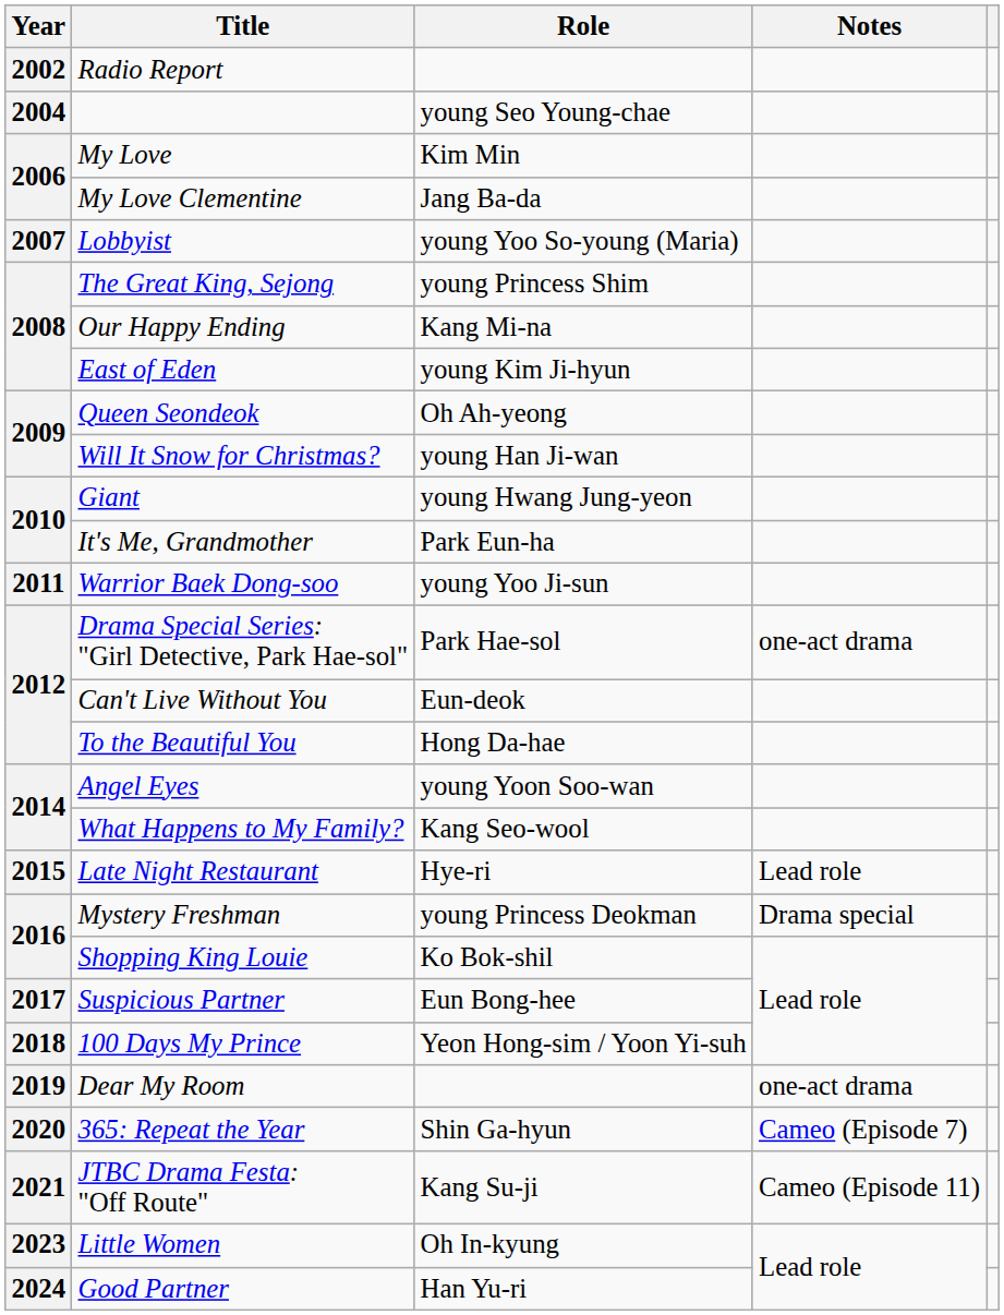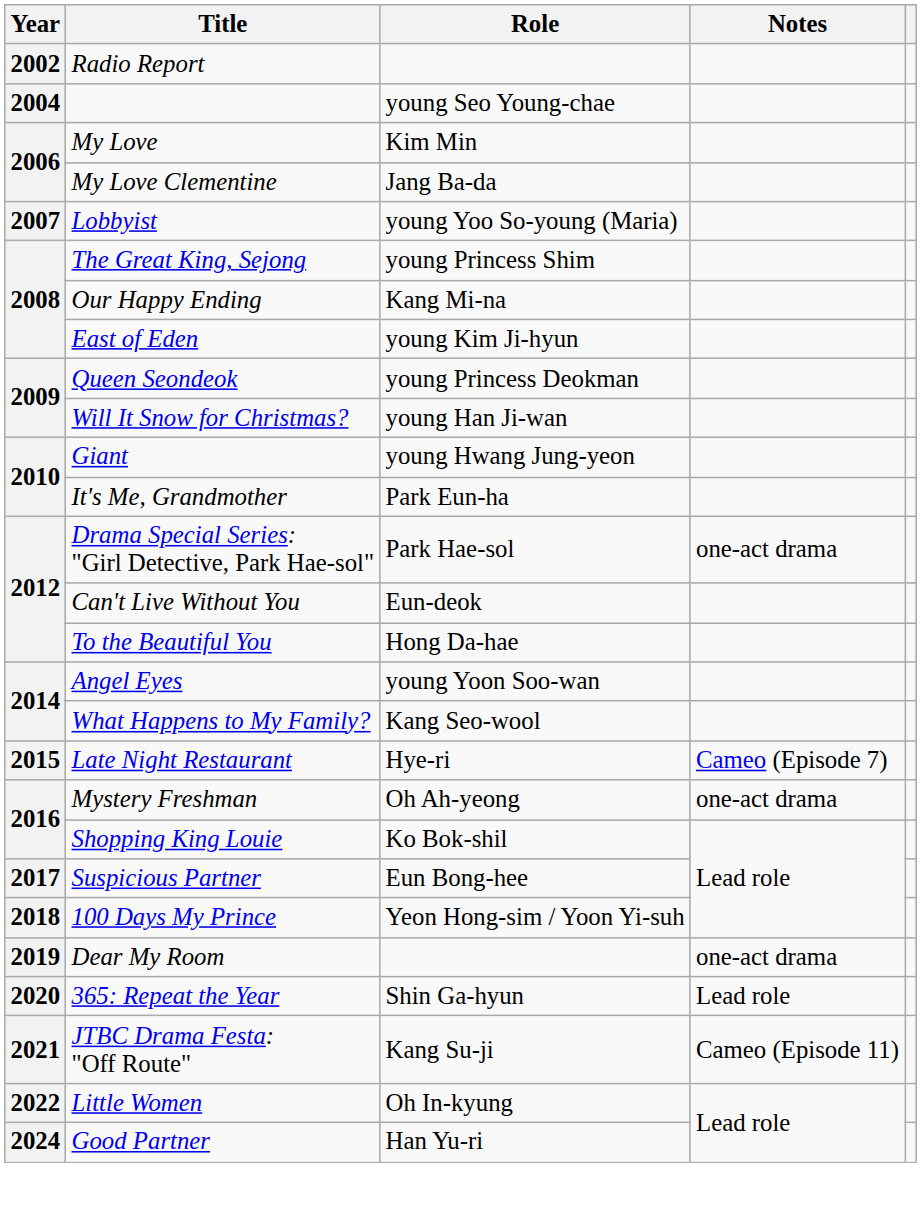 <table class="wikitable plainrowheaders sortable">
 <tr>
 <th scope="col">Year</th>
 <th scope="col">Title</th>
 <th scope="col">Role</th>
 <th scope="col">Notes</th>
 <th scope="col" class="unsortable"></th>
 </tr>
 <tr>
 <th scope="row">2002</th>
 <td><em>Radio Report</em></td>
 <td></td>
 <td></td>
 <td style="text-align:center"></td>
 </tr>
 <tr>
 <th scope="row">2004</th>
 <td><em></em></td>
 <td>young Seo Young-chae</td>
 <td></td>
 <td style="text-align:center"></td>
 </tr>
 <tr>
 <th scope="row" rowspan="2">2006</th>
 <td><em>My Love</em></td>
 <td>Kim Min</td>
 <td></td>
 <td style="text-align:center"></td>
 </tr>
 <tr>
 <td><em>My Love Clementine</em></td>
 <td>Jang Ba-da</td>
 <td></td>
 <td style="text-align:center"></td>
 </tr>
 <tr>
 <th scope="row">2007</th>
 <td><em><a href='#'>Lobbyist</a></em></td>
 <td>young Yoo So-young (Maria)</td>
 <td></td>
 <td style="text-align:center"></td>
 </tr>
 <tr>
 <th scope="row" rowspan="3">2008</th>
 <td><em><a href='#'>The Great King, Sejong</a></em></td>
 <td>young Princess Shim</td>
 <td></td>
 <td style="text-align:center"></td>
 </tr>
 <tr>
 <td><em>Our Happy Ending</em></td>
 <td>Kang Mi-na</td>
 <td></td>
 <td style="text-align:center"></td>
 </tr>
 <tr>
 <td><em><a href='#'>East of Eden</a></em></td>
 <td>young Kim Ji-hyun</td>
 <td></td>
 <td style="text-align:center"></td>
 </tr>
 <tr>
 <th scope="row" rowspan="2">2009</th>
 <td><em><a href='#'>Queen Seondeok</a></em></td>
-<td>Oh Ah-yeong</td>
+<td>young Princess Deokman</td>
 <td></td>
 <td style="text-align:center"></td>
 </tr>
 <tr>
 <td><em><a href='#'>Will It Snow for Christmas?</a></em></td>
 <td>young Han Ji-wan</td>
 <td></td>
 <td style="text-align:center"></td>
 </tr>
 <tr>
 <th scope="row" rowspan="2">2010</th>
 <td><em><a href='#'>Giant</a></em></td>
 <td>young Hwang Jung-yeon</td>
 <td></td>
 <td style="text-align:center"></td>
 </tr>
 <tr>
 <td><em>It's Me, Grandmother</em></td>
 <td>Park Eun-ha</td>
-<td></td>
-<td style="text-align:center"></td>
-</tr>
-<tr>
-<th scope="row">2011</th>
-<td><em><a href='#'>Warrior Baek Dong-soo</a></em></td>
-<td>young Yoo Ji-sun</td>
 <td></td>
 <td style="text-align:center"></td>
 </tr>
 <tr>
 <th scope="row" rowspan="3">2012</th>
 <td><em><a href='#'>Drama Special Series</a>:</em><br>"Girl Detective, Park Hae-sol"</td>
 <td>Park Hae-sol</td>
 <td>one-act drama</td>
 <td style="text-align:center"></td>
 </tr>
 <tr>
 <td><em>Can't Live Without You</em></td>
 <td>Eun-deok</td>
 <td></td>
 <td style="text-align:center"></td>
 </tr>
 <tr>
 <td><em><a href='#'>To the Beautiful You</a></em></td>
 <td>Hong Da-hae</td>
 <td></td>
 <td style="text-align:center"></td>
 </tr>
 <tr>
 <th scope="row" rowspan="2">2014</th>
 <td><em><a href='#'>Angel Eyes</a></em></td>
 <td>young Yoon Soo-wan</td>
 <td></td>
 <td style="text-align:center"></td>
 </tr>
 <tr>
 <td><em><a href='#'>What Happens to My Family?</a></em></td>
 <td>Kang Seo-wool</td>
 <td></td>
 <td style="text-align:center"></td>
 </tr>
 <tr>
 <th scope="row">2015</th>
 <td><em><a href='#'>Late Night Restaurant</a></em></td>
 <td>Hye-ri</td>
-<td>Lead role</td>
+<td><a href='#'>Cameo</a> (Episode 7)</td>
 <td style="text-align:center"></td>
 </tr>
 <tr>
 <th scope="row" rowspan="2">2016</th>
 <td><em>Mystery Freshman</em></td>
-<td>young Princess Deokman</td>
-<td>Drama special</td>
+<td>Oh Ah-yeong</td>
+<td>one-act drama</td>
 <td style="text-align:center"></td>
 </tr>
 <tr>
 <td><em><a href='#'>Shopping King Louie</a></em></td>
 <td>Ko Bok-shil</td>
 <td rowspan="3">Lead role</td>
 <td style="text-align:center"></td>
 </tr>
 <tr>
 <th scope="row">2017</th>
 <td><em><a href='#'>Suspicious Partner</a></em></td>
 <td>Eun Bong-hee</td>
 <td style="text-align:center"></td>
 </tr>
 <tr>
 <th scope="row">2018</th>
 <td><em><a href='#'>100 Days My Prince</a></em></td>
 <td>Yeon Hong-sim / Yoon Yi-suh</td>
 <td style="text-align:center"></td>
 </tr>
 <tr>
 <th scope="row">2019</th>
 <td><em>Dear My Room</em></td>
 <td></td>
 <td>one-act drama</td>
 <td style="text-align:center"></td>
 </tr>
 <tr>
 <th scope="row">2020</th>
 <td><em><a href='#'>365: Repeat the Year</a></em></td>
 <td>Shin Ga-hyun</td>
-<td><a href='#'>Cameo</a> (Episode 7)</td>
+<td>Lead role</td>
 <td style="text-align:center"></td>
 </tr>
 <tr>
 <th scope="row">2021</th>
 <td><em><a href='#'>JTBC Drama Festa</a>:</em><br>"Off Route"</td>
 <td>Kang Su-ji</td>
 <td>Cameo (Episode 11)</td>
 <td style="text-align:center"></td>
 </tr>
 <tr>
-<th scope="row">2023</th>
+<th scope="row">2022</th>
 <td><em><a href='#'>Little Women</a></em></td>
 <td>Oh In-kyung</td>
 <td rowspan="2">Lead role</td>
 <td style="text-align:center"></td>
 </tr>
 <tr>
 <th scope="row">2024</th>
 <td><em><a href='#'>Good Partner</a></em></td>
 <td>Han Yu-ri</td>
 <td style="text-align:center"></td>
 </tr>
 </table>
